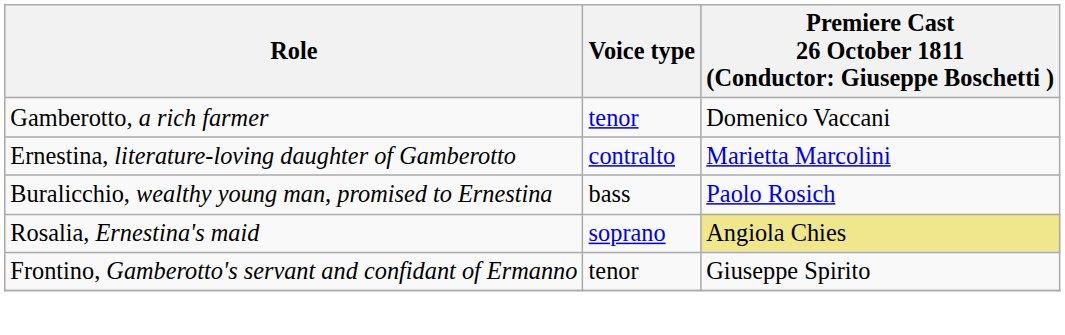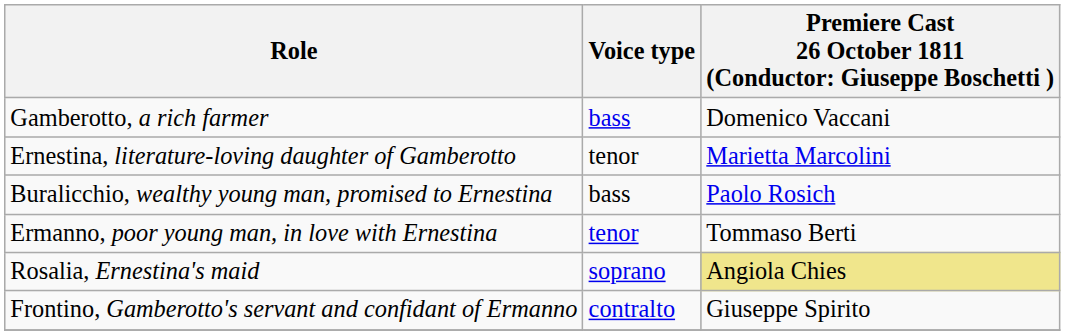 <table class="wikitable">
 <tr>
 <th>Role</th>
 <th>Voice type</th>
 <th>Premiere Cast<br>26 October 1811<br>(Conductor: Giuseppe Boschetti )</th>
 </tr>
 <tr>
 <td>Gamberotto, <em>a rich farmer</em></td>
-<td><a href='#'>tenor</a></td>
+<td><a href='#'>bass</a></td>
 <td>Domenico Vaccani</td>
 </tr>
 <tr>
 <td>Ernestina, <em>literature-loving daughter of Gamberotto</em></td>
-<td><a href='#'>contralto</a></td>
+<td>tenor</td>
 <td><a href='#'>Marietta Marcolini</a></td>
 </tr>
 <tr>
 <td>Buralicchio, <em>wealthy young man, promised to Ernestina</em></td>
 <td>bass</td>
 <td><a href='#'>Paolo Rosich</a></td>
 </tr>
 <tr>
+<td>Ermanno, <em>poor young man, in love with Ernestina</em></td>
+<td><a href='#'>tenor</a></td>
+<td>Tommaso Berti</td>
+</tr>
+<tr>
 <td>Rosalia, <em>Ernestina's maid</em></td>
 <td><a href='#'>soprano</a></td>
 <td style="background: khaki;">Angiola Chies</td>
 </tr>
 <tr>
 <td>Frontino, <em>Gamberotto's servant and confidant of Ermanno</em></td>
-<td>tenor</td>
+<td><a href='#'>contralto</a></td>
 <td>Giuseppe Spirito</td>
 </tr>
 <tr>
 </tr>
 </table>
